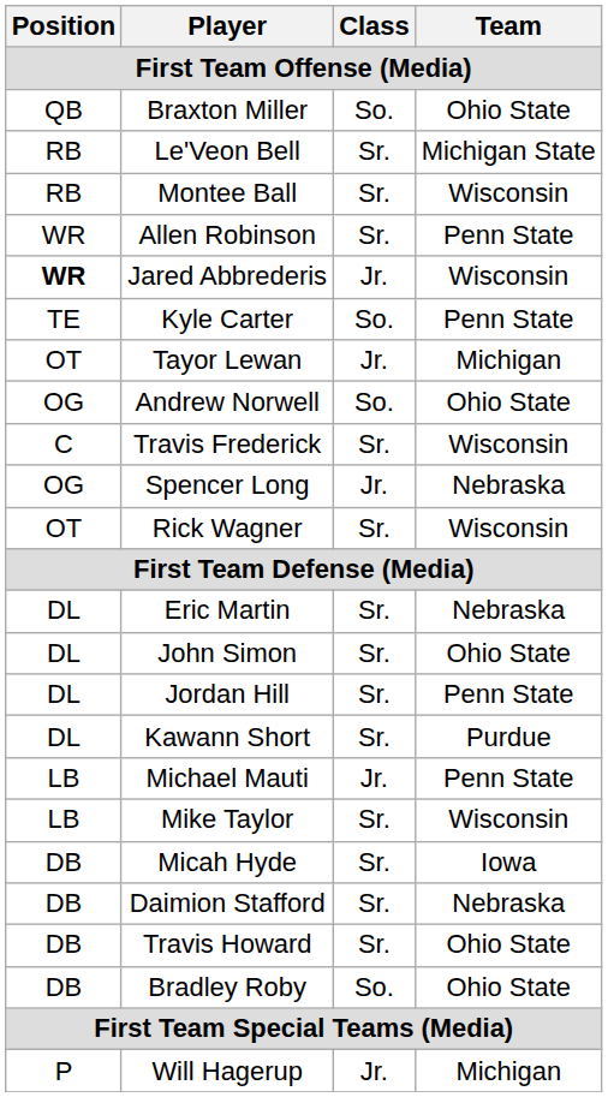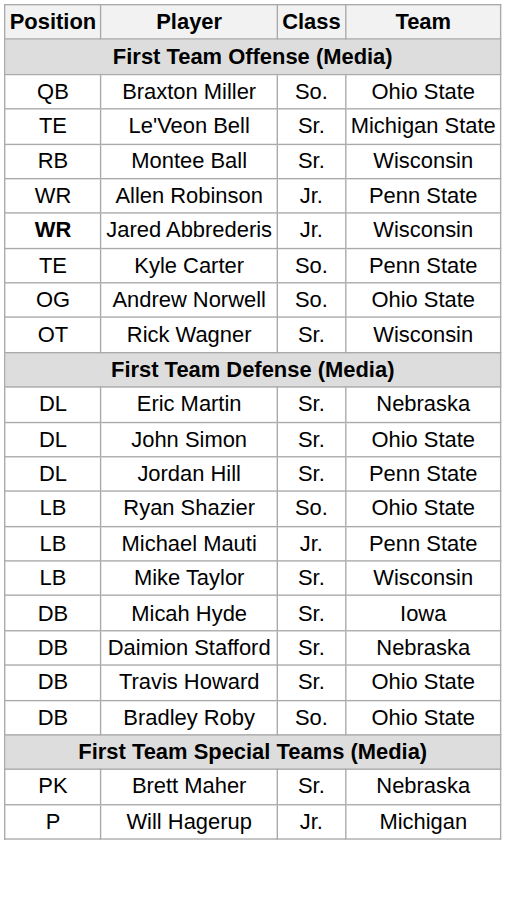 <table class="wikitable sortable" border="1">
 <tr>
 <th>Position</th>
 <th>Player</th>
 <th>Class</th>
 <th>Team</th>
 </tr>
 <tr>
 <td colspan="4" style="text-align:center; background:#DDDDDD;"><strong>First Team Offense (Media)</strong></td>
 </tr>
 <tr>
 <td style="text-align:center; background:white">QB</td>
 <td style="text-align:center; background:white">Braxton Miller</td>
 <td style="text-align:center; background:white">So.</td>
 <td style="text-align:center; background:white">Ohio State</td>
 </tr>
 <tr>
-<td style="text-align:center; background:white">RB</td>
+<td style="text-align:center; background:white">TE</td>
 <td style="text-align:center; background:white">Le'Veon Bell</td>
 <td style="text-align:center; background:white">Sr.</td>
 <td style="text-align:center; background:white">Michigan State</td>
 </tr>
 <tr>
 <td style="text-align:center; background:white">RB</td>
 <td style="text-align:center; background:white">Montee Ball</td>
 <td style="text-align:center; background:white">Sr.</td>
 <td style="text-align:center; background:white">Wisconsin</td>
 </tr>
 <tr>
 <td style="text-align:center; background:white">WR</td>
 <td style="text-align:center; background:white">Allen Robinson</td>
-<td style="text-align:center; background:white">Sr.</td>
+<td style="text-align:center; background:white">Jr.</td>
 <td style="text-align:center; background:white">Penn State</td>
 </tr>
 <tr>
 <td style="text-align:center; background:white"><strong>WR</strong></td>
 <td style="text-align:center; background:white">Jared Abbrederis</td>
 <td style="text-align:center; background:white">Jr.</td>
 <td style="text-align:center; background:white">Wisconsin</td>
 </tr>
 <tr>
 <td style="text-align:center; background:white">TE</td>
 <td style="text-align:center; background:white">Kyle Carter</td>
 <td style="text-align:center; background:white">So.</td>
 <td style="text-align:center; background:white">Penn State</td>
 </tr>
 <tr>
-<td style="text-align:center; background:white">OT</td>
-<td style="text-align:center; background:white">Tayor Lewan</td>
-<td style="text-align:center; background:white">Jr.</td>
-<td style="text-align:center; background:white">Michigan</td>
-</tr>
-<tr>
 <td style="text-align:center; background:white">OG</td>
 <td style="text-align:center; background:white">Andrew Norwell</td>
 <td style="text-align:center; background:white">So.</td>
 <td style="text-align:center; background:white">Ohio State</td>
-</tr>
-<tr>
-<td style="text-align:center; background:white">C</td>
-<td style="text-align:center; background:white">Travis Frederick</td>
-<td style="text-align:center; background:white">Sr.</td>
-<td style="text-align:center; background:white">Wisconsin</td>
-</tr>
-<tr>
-<td style="text-align:center; background:white">OG</td>
-<td style="text-align:center; background:white">Spencer Long</td>
-<td style="text-align:center; background:white">Jr.</td>
-<td style="text-align:center; background:white">Nebraska</td>
 </tr>
 <tr>
 <td style="text-align:center; background:white">OT</td>
 <td style="text-align:center; background:white">Rick Wagner</td>
 <td style="text-align:center; background:white">Sr.</td>
 <td style="text-align:center; background:white">Wisconsin</td>
 </tr>
 <tr>
 <td colspan="4" style="text-align:center; background:#DDDDDD;"><strong>First Team Defense (Media)</strong></td>
 </tr>
 <tr>
 <td style="text-align:center; background:white">DL</td>
 <td style="text-align:center; background:white">Eric Martin</td>
 <td style="text-align:center; background:white">Sr.</td>
 <td style="text-align:center; background:white">Nebraska</td>
 </tr>
 <tr>
 <td style="text-align:center; background:white">DL</td>
 <td style="text-align:center; background:white">John Simon</td>
 <td style="text-align:center; background:white">Sr.</td>
 <td style="text-align:center; background:white">Ohio State</td>
 </tr>
 <tr>
 <td style="text-align:center; background:white">DL</td>
 <td style="text-align:center; background:white">Jordan Hill</td>
 <td style="text-align:center; background:white">Sr.</td>
 <td style="text-align:center; background:white">Penn State</td>
 </tr>
 <tr>
-<td style="text-align:center; background:white">DL</td>
-<td style="text-align:center; background:white">Kawann Short</td>
-<td style="text-align:center; background:white">Sr.</td>
-<td style="text-align:center; background:white">Purdue</td>
+<td style="text-align:center; background:white">LB</td>
+<td style="text-align:center; background:white">Ryan Shazier</td>
+<td style="text-align:center; background:white">So.</td>
+<td style="text-align:center; background:white">Ohio State</td>
 </tr>
 <tr>
 <td style="text-align:center; background:white">LB</td>
 <td style="text-align:center; background:white">Michael Mauti</td>
 <td style="text-align:center; background:white">Jr.</td>
 <td style="text-align:center; background:white">Penn State</td>
 </tr>
 <tr>
 <td style="text-align:center; background:white">LB</td>
 <td style="text-align:center; background:white">Mike Taylor</td>
 <td style="text-align:center; background:white">Sr.</td>
 <td style="text-align:center; background:white">Wisconsin</td>
 </tr>
 <tr>
 <td style="text-align:center; background:white">DB</td>
 <td style="text-align:center; background:white">Micah Hyde</td>
 <td style="text-align:center; background:white">Sr.</td>
 <td style="text-align:center; background:white">Iowa</td>
 </tr>
 <tr>
 <td style="text-align:center; background:white">DB</td>
 <td style="text-align:center; background:white">Daimion Stafford</td>
 <td style="text-align:center; background:white">Sr.</td>
 <td style="text-align:center; background:white">Nebraska</td>
 </tr>
 <tr>
 <td style="text-align:center; background:white">DB</td>
 <td style="text-align:center; background:white">Travis Howard</td>
 <td style="text-align:center; background:white">Sr.</td>
 <td style="text-align:center; background:white">Ohio State</td>
 </tr>
 <tr>
 <td style="text-align:center; background:white">DB</td>
 <td style="text-align:center; background:white">Bradley Roby</td>
 <td style="text-align:center; background:white">So.</td>
 <td style="text-align:center; background:white">Ohio State</td>
 </tr>
 <tr>
 <td colspan="4" style="text-align:center; background:#DDDDDD;"><strong>First Team Special Teams (Media)</strong></td>
 </tr>
 <tr>
+<td style="text-align:center; background:white">PK</td>
+<td style="text-align:center; background:white">Brett Maher</td>
+<td style="text-align:center; background:white">Sr.</td>
+<td style="text-align:center; background:white">Nebraska</td>
+</tr>
+<tr>
 <td style="text-align:center; background:white">P</td>
 <td style="text-align:center; background:white">Will Hagerup</td>
 <td style="text-align:center; background:white">Jr.</td>
 <td style="text-align:center; background:white">Michigan</td>
 </tr>
 </table>
